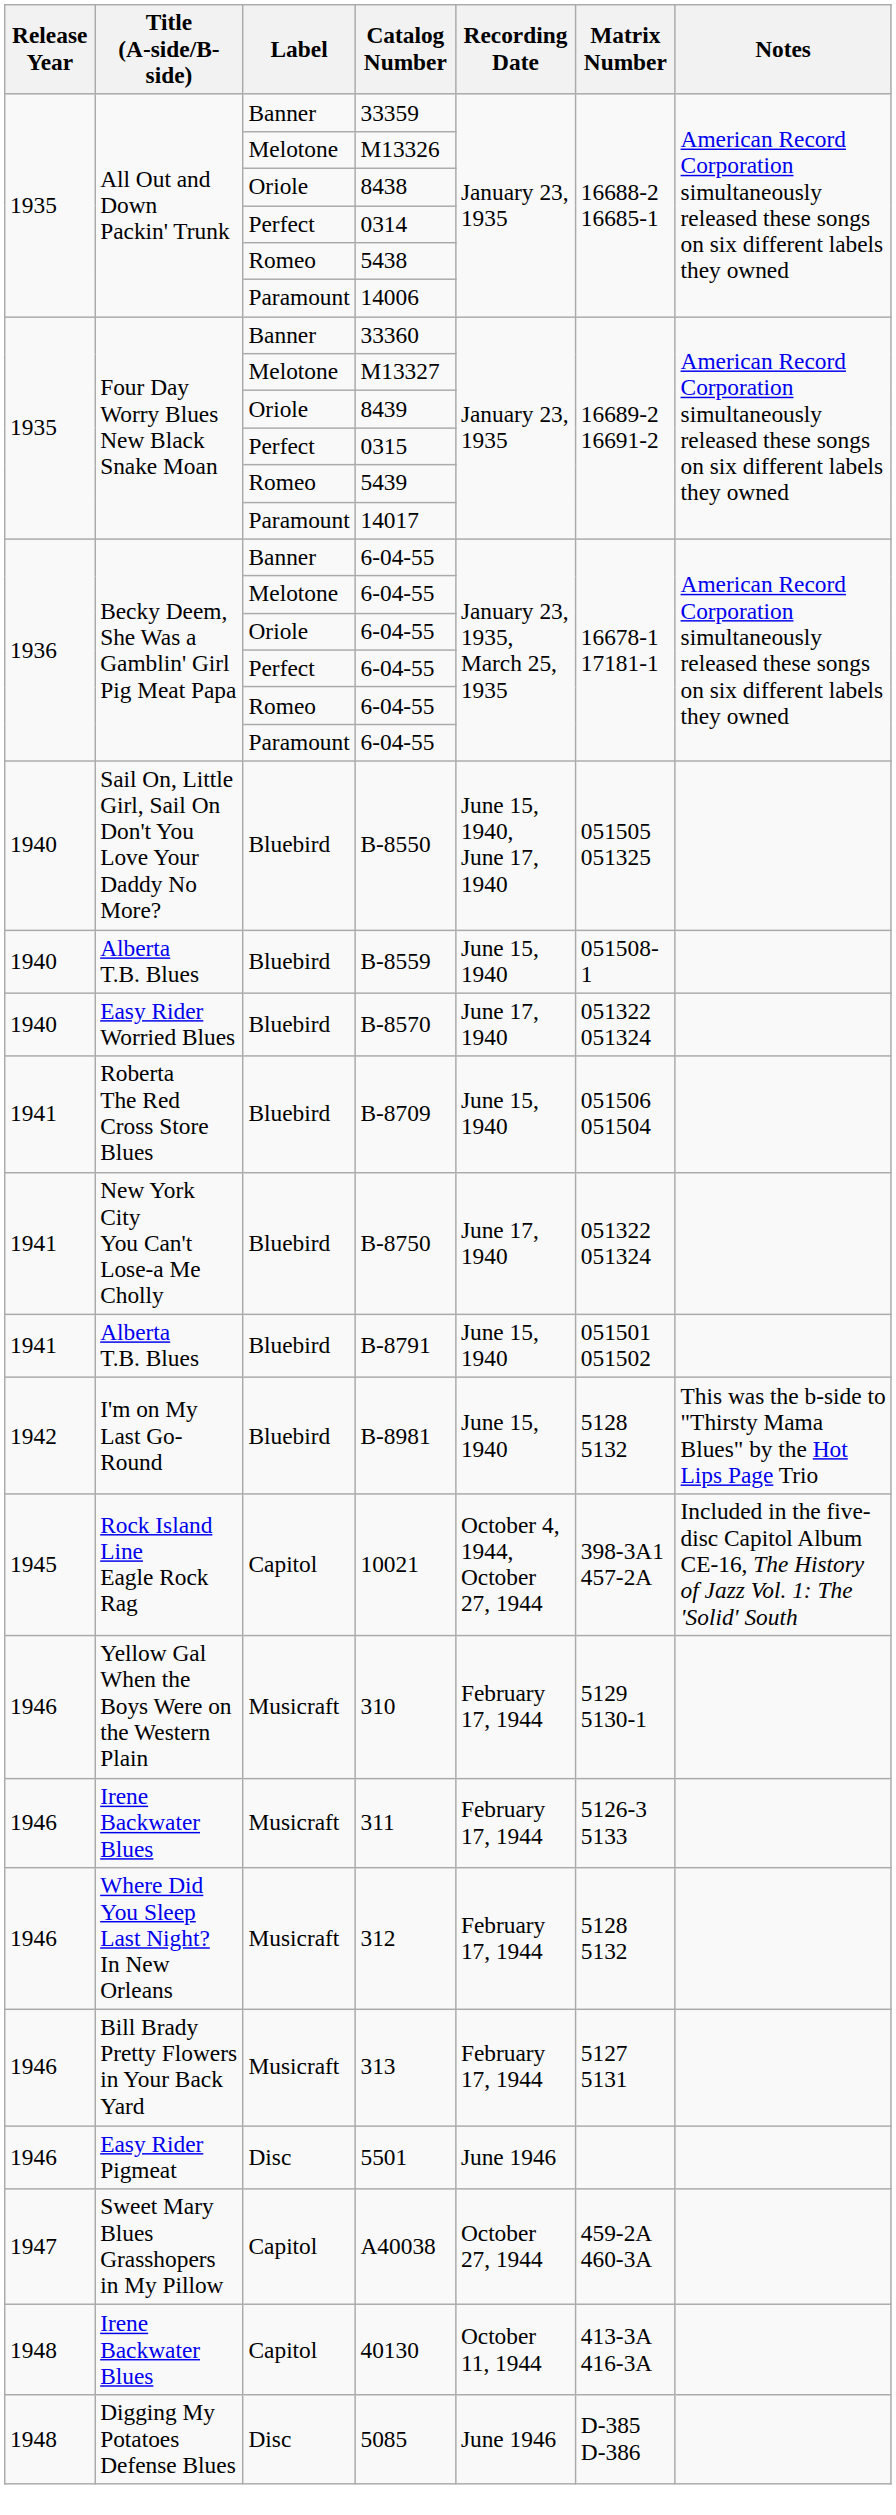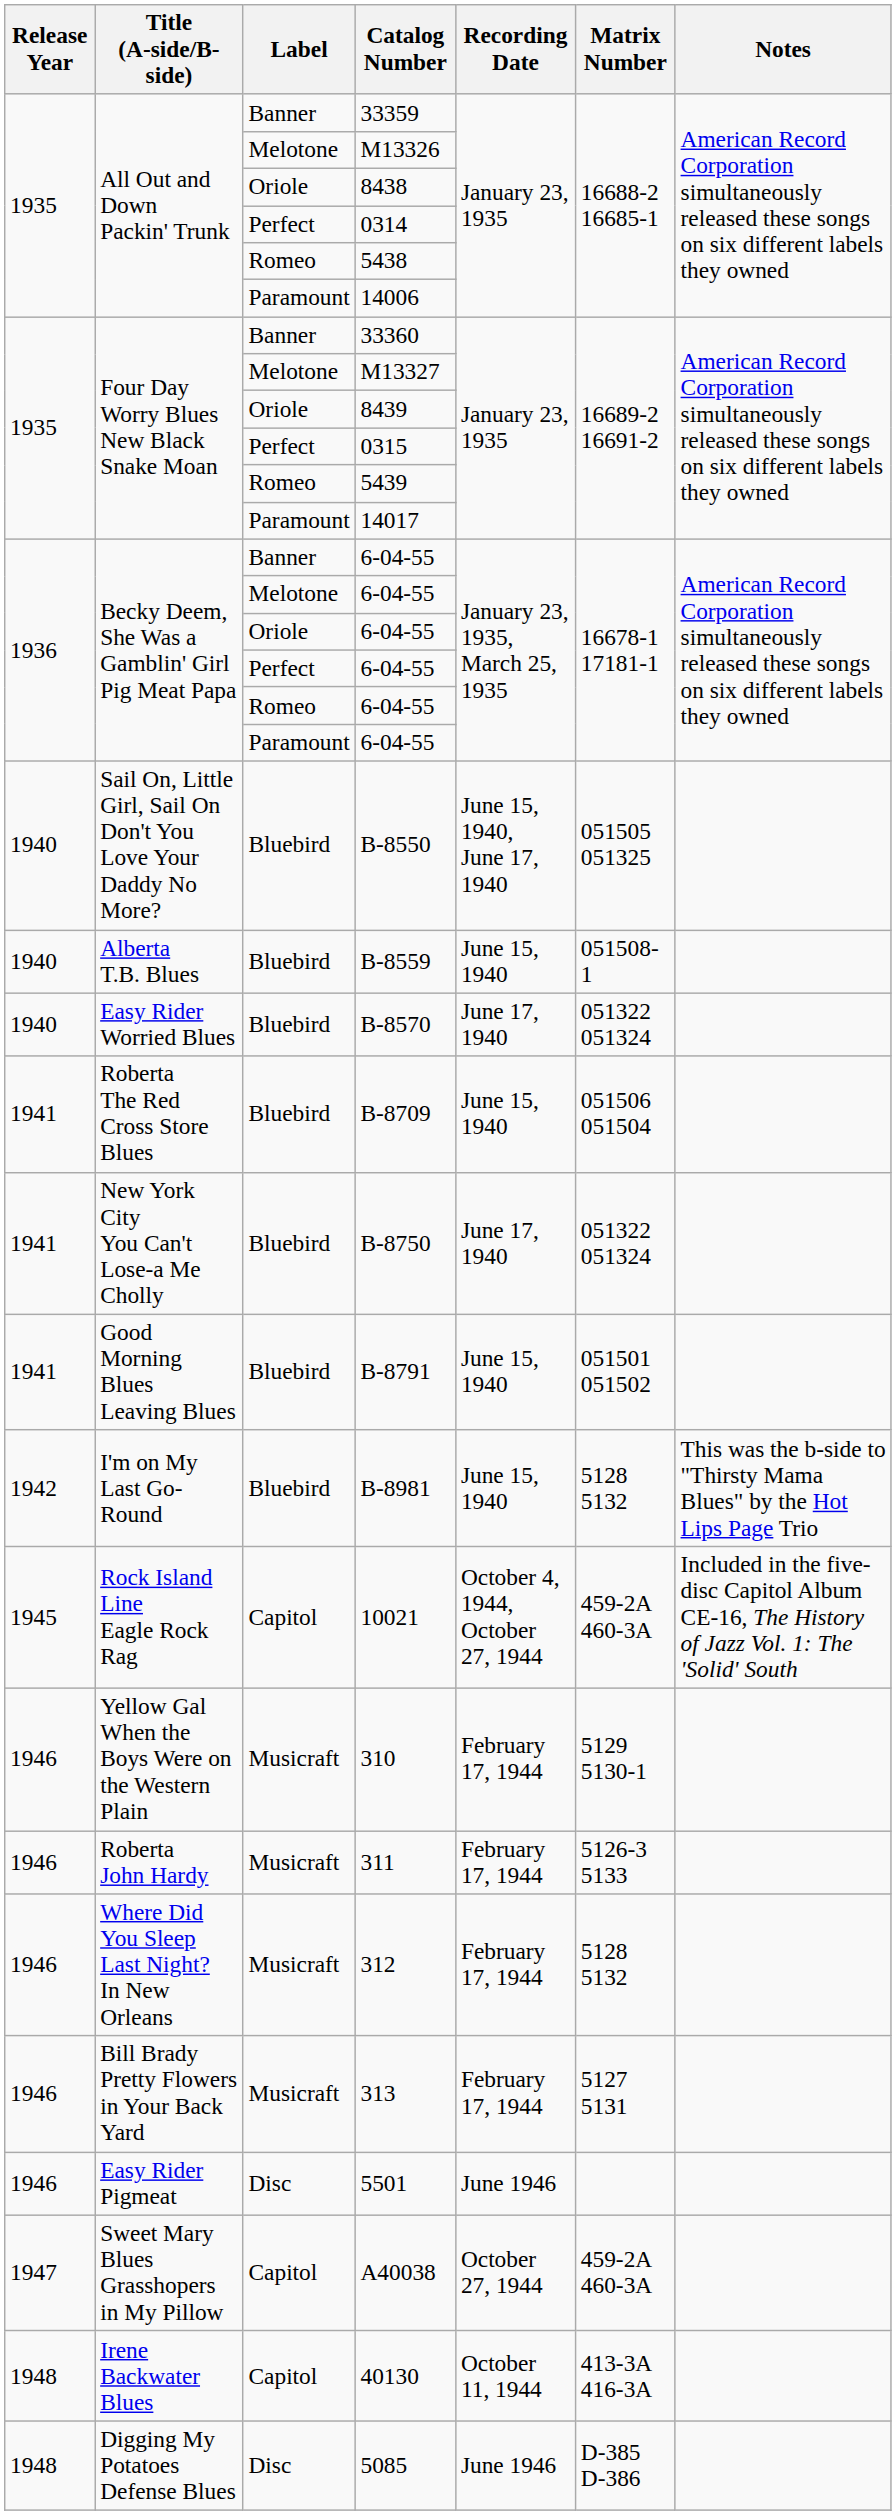 <table class="wikitable">
 <tr>
 <th>Release Year</th>
 <th>Title<br>(A-side/B-side)</th>
 <th>Label</th>
 <th>Catalog Number</th>
 <th>Recording Date</th>
 <th>Matrix Number</th>
 <th>Notes</th>
 </tr>
 <tr>
 <td rowspan="6">1935</td>
 <td rowspan="6">All Out and Down<br>Packin' Trunk</td>
 <td>Banner</td>
 <td>33359</td>
 <td rowspan="6">January 23, 1935</td>
 <td rowspan="6">16688-2<br>16685-1</td>
 <td rowspan="6"><a href='#'>American Record Corporation</a> simultaneously released these songs on six different labels they owned</td>
 </tr>
 <tr>
 <td>Melotone</td>
 <td>M13326</td>
 </tr>
 <tr>
 <td>Oriole</td>
 <td>8438</td>
 </tr>
 <tr>
 <td>Perfect</td>
 <td>0314</td>
 </tr>
 <tr>
 <td>Romeo</td>
 <td>5438</td>
 </tr>
 <tr>
 <td>Paramount</td>
 <td>14006</td>
 </tr>
 <tr>
 <td rowspan="6">1935</td>
 <td rowspan="6">Four Day Worry Blues<br>New Black Snake Moan</td>
 <td>Banner</td>
 <td>33360</td>
 <td rowspan="6">January 23, 1935</td>
 <td rowspan="6">16689-2<br>16691-2</td>
 <td rowspan="6"><a href='#'>American Record Corporation</a> simultaneously released these songs on six different labels they owned</td>
 </tr>
 <tr>
 <td>Melotone</td>
 <td>M13327</td>
 </tr>
 <tr>
 <td>Oriole</td>
 <td>8439</td>
 </tr>
 <tr>
 <td>Perfect</td>
 <td>0315</td>
 </tr>
 <tr>
 <td>Romeo</td>
 <td>5439</td>
 </tr>
 <tr>
 <td>Paramount</td>
 <td>14017</td>
 </tr>
 <tr>
 <td rowspan="6">1936</td>
 <td rowspan="6">Becky Deem, She Was a Gamblin' Girl<br>Pig Meat Papa</td>
 <td>Banner</td>
 <td>6-04-55</td>
 <td rowspan="6">January 23, 1935,<br>March 25, 1935</td>
 <td rowspan="6">16678-1<br>17181-1</td>
 <td rowspan="6"><a href='#'>American Record Corporation</a> simultaneously released these songs on six different labels they owned</td>
 </tr>
 <tr>
 <td>Melotone</td>
 <td>6-04-55</td>
 </tr>
 <tr>
 <td>Oriole</td>
 <td>6-04-55</td>
 </tr>
 <tr>
 <td>Perfect</td>
 <td>6-04-55</td>
 </tr>
 <tr>
 <td>Romeo</td>
 <td>6-04-55</td>
 </tr>
 <tr>
 <td>Paramount</td>
 <td>6-04-55</td>
 </tr>
 <tr>
 <td>1940</td>
 <td>Sail On, Little Girl, Sail On<br>Don't You Love Your Daddy No More?</td>
 <td>Bluebird</td>
 <td>B-8550</td>
 <td>June 15, 1940,<br>June 17, 1940</td>
 <td>051505<br>051325</td>
 <td></td>
 </tr>
 <tr>
 <td>1940</td>
 <td><a href='#'>Alberta</a><br>T.B. Blues</td>
 <td>Bluebird</td>
 <td>B-8559</td>
 <td>June 15, 1940</td>
 <td>051508-1</td>
 <td></td>
 </tr>
 <tr>
 <td>1940</td>
 <td><a href='#'>Easy Rider</a><br>Worried Blues</td>
 <td>Bluebird</td>
 <td>B-8570</td>
 <td>June 17, 1940</td>
 <td>051322<br>051324</td>
 <td></td>
 </tr>
 <tr>
 <td>1941</td>
 <td>Roberta<br>The Red Cross Store Blues</td>
 <td>Bluebird</td>
 <td>B-8709</td>
 <td>June 15, 1940</td>
 <td>051506<br>051504</td>
 <td></td>
 </tr>
 <tr>
 <td>1941</td>
 <td>New York City<br>You Can't Lose-a Me Cholly</td>
 <td>Bluebird</td>
 <td>B-8750</td>
 <td>June 17, 1940</td>
 <td>051322<br>051324</td>
 <td></td>
 </tr>
 <tr>
 <td>1941</td>
-<td><a href='#'>Alberta</a><br>T.B. Blues</td>
+<td>Good Morning Blues<br>Leaving Blues</td>
 <td>Bluebird</td>
 <td>B-8791</td>
 <td>June 15, 1940</td>
 <td>051501<br>051502</td>
 <td></td>
 </tr>
 <tr>
 <td>1942</td>
 <td>I'm on My Last Go-Round</td>
 <td>Bluebird</td>
 <td>B-8981</td>
 <td>June 15, 1940</td>
 <td>5128<br>5132</td>
 <td>This was the b-side to "Thirsty Mama Blues" by the <a href='#'>Hot Lips Page</a> Trio</td>
 </tr>
 <tr>
 <td>1945</td>
 <td><a href='#'>Rock Island Line</a><br>Eagle Rock Rag</td>
 <td>Capitol</td>
 <td>10021</td>
 <td>October 4, 1944,<br>October 27, 1944</td>
-<td>398-3A1<br>457-2A</td>
+<td>459-2A<br>460-3A</td>
 <td>Included in the five-disc Capitol Album CE-16, <em>The History of Jazz Vol. 1: The 'Solid' South</em></td>
 </tr>
 <tr>
 <td>1946</td>
 <td>Yellow Gal<br>When the Boys Were on the Western Plain</td>
 <td>Musicraft</td>
 <td>310</td>
 <td>February 17, 1944</td>
 <td>5129<br>5130-1</td>
 <td></td>
 </tr>
 <tr>
 <td>1946</td>
-<td><a href='#'>Irene</a><br><a href='#'>Backwater Blues</a></td>
+<td>Roberta<br><a href='#'>John Hardy</a></td>
 <td>Musicraft</td>
 <td>311</td>
 <td>February 17, 1944</td>
 <td>5126-3<br>5133</td>
 <td></td>
 </tr>
 <tr>
 <td>1946</td>
 <td><a href='#'>Where Did You Sleep Last Night?</a><br>In New Orleans</td>
 <td>Musicraft</td>
 <td>312</td>
 <td>February 17, 1944</td>
 <td>5128<br>5132</td>
 <td></td>
 </tr>
 <tr>
 <td>1946</td>
 <td>Bill Brady<br>Pretty Flowers in Your Back Yard</td>
 <td>Musicraft</td>
 <td>313</td>
 <td>February 17, 1944</td>
 <td>5127<br>5131</td>
 <td></td>
 </tr>
 <tr>
 <td>1946</td>
 <td><a href='#'>Easy Rider</a><br>Pigmeat</td>
 <td>Disc</td>
 <td>5501</td>
 <td>June 1946</td>
 <td></td>
 <td></td>
 </tr>
 <tr>
 <td>1947</td>
 <td>Sweet Mary Blues<br>Grasshopers in My Pillow</td>
 <td>Capitol</td>
 <td>A40038</td>
 <td>October 27, 1944</td>
 <td>459-2A<br>460-3A</td>
 <td></td>
 </tr>
 <tr>
 <td>1948</td>
 <td><a href='#'>Irene</a><br><a href='#'>Backwater Blues</a></td>
 <td>Capitol</td>
 <td>40130</td>
 <td>October 11, 1944</td>
 <td>413-3A<br>416-3A</td>
 <td></td>
 </tr>
 <tr>
 <td>1948</td>
 <td>Digging My Potatoes<br>Defense Blues</td>
 <td>Disc</td>
 <td>5085</td>
 <td>June 1946</td>
 <td>D-385<br>D-386</td>
 <td></td>
 </tr>
 </table>
